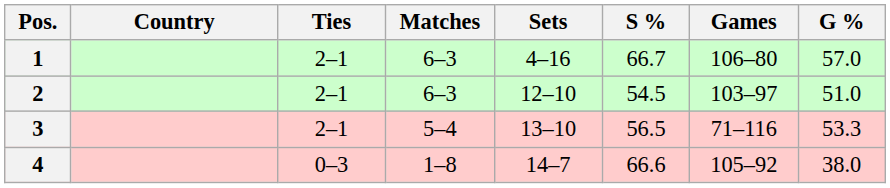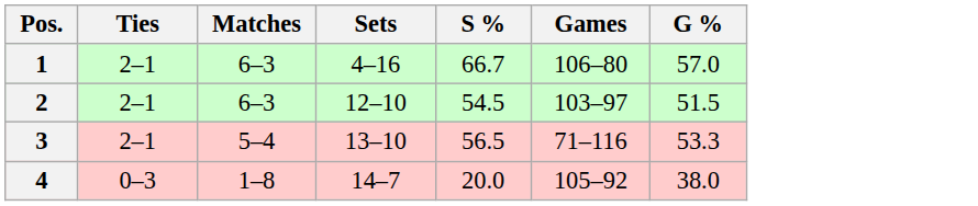 <table class="wikitable nowrap" style=text-align:center>
 <tr>
 <th width=40>Pos.</th>
-<th width=140>Country</th>
 <th width=70>Ties</th>
 <th width=70>Matches</th>
 <th width=70>Sets</th>
 <th width=55>S %</th>
 <th width=70>Games</th>
 <th width=55>G %</th>
 </tr>
 <tr style="background:#CCFFCC;">
 <th>1</th>
-<td align=left></td>
 <td>2–1</td>
 <td>6–3</td>
 <td>4–16</td>
 <td>66.7</td>
 <td>106–80</td>
 <td>57.0</td>
 </tr>
 <tr style="background:#CCFFCC;">
 <th>2</th>
-<td align=left></td>
 <td>2–1</td>
 <td>6–3</td>
 <td>12–10</td>
 <td>54.5</td>
 <td>103–97</td>
-<td>51.0</td>
+<td>51.5</td>
 </tr>
 <tr style="background: #FFCCCC;">
 <th>3</th>
-<td align=left></td>
 <td>2–1</td>
 <td>5–4</td>
 <td>13–10</td>
 <td>56.5</td>
 <td>71–116</td>
 <td>53.3</td>
 </tr>
 <tr style="background: #FFCCCC;">
 <th>4</th>
-<td align=left></td>
 <td>0–3</td>
 <td>1–8</td>
 <td>14–7</td>
-<td>66.6</td>
+<td>20.0</td>
 <td>105–92</td>
 <td>38.0</td>
 </tr>
 </table>
